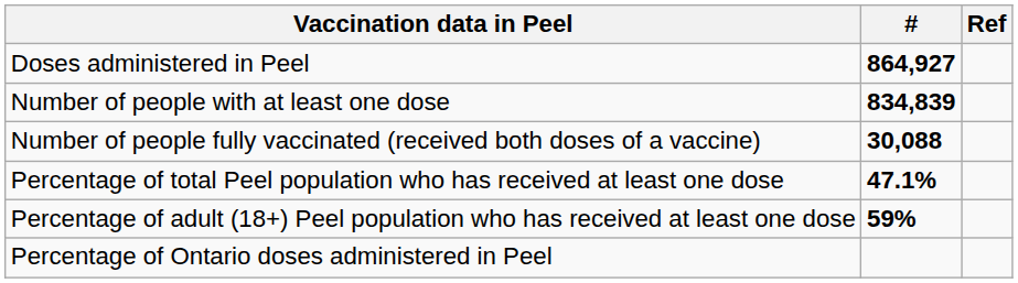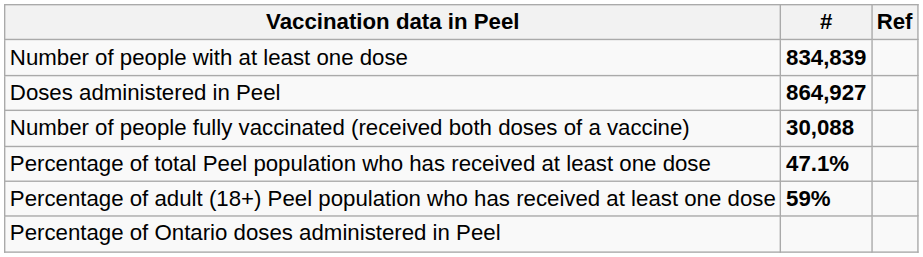 <table class="wikitable">
 <tr>
 <th>Vaccination data in Peel</th>
 <th>#</th>
 <th>Ref</th>
 </tr>
 <tr>
-<td>Doses administered in Peel</td>
-<td><strong>864,927</strong></td>
+<td>Number of people with at least one dose</td>
+<td><strong>834,839</strong></td>
 <td></td>
 </tr>
 <tr>
-<td>Number of people with at least one dose</td>
-<td><strong>834,839</strong></td>
+<td>Doses administered in Peel</td>
+<td><strong>864,927</strong></td>
 <td></td>
 </tr>
 <tr>
 <td>Number of people fully vaccinated (received both doses of a vaccine)</td>
 <td><strong>30,088</strong></td>
 <td></td>
 </tr>
 <tr>
 <td>Percentage of total Peel population who has received at least one dose</td>
 <td><strong>47.1%</strong></td>
 <td></td>
 </tr>
 <tr>
 <td>Percentage of adult (18+) Peel population who has received at least one dose</td>
 <td><strong>59%</strong></td>
 <td></td>
 </tr>
 <tr>
 <td>Percentage of Ontario doses administered in Peel</td>
 <td><strong></strong></td>
 <td></td>
 </tr>
 </table>
